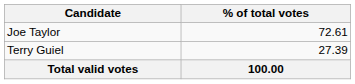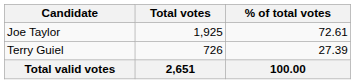 <table style="width:475px;" class="wikitable">
 <tr bgcolor="#EEEEEE">
 <th align="left">Candidate</th>
+<th align="right">Total votes</th>
 <th align="right">% of total votes</th>
 </tr>
 <tr>
 <td align="left">Joe Taylor</td>
+<td align="right">1,925</td>
 <td align="right">72.61</td>
 </tr>
 <tr>
 <td align="left">Terry Guiel</td>
+<td align="right">726</td>
 <td align="right">27.39</td>
 </tr>
 <tr bgcolor="#EEEEEE">
 <th align="left">Total valid votes</th>
+<th align="right">2,651</th>
 <th align="right">100.00</th>
 </tr>
 </table>
